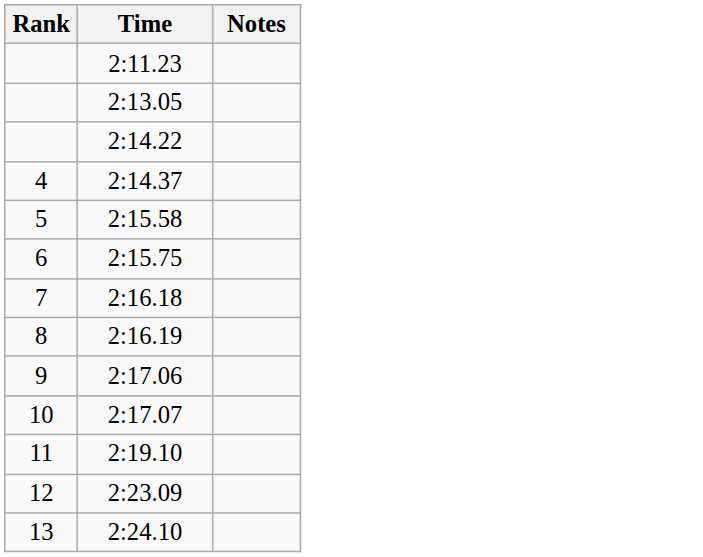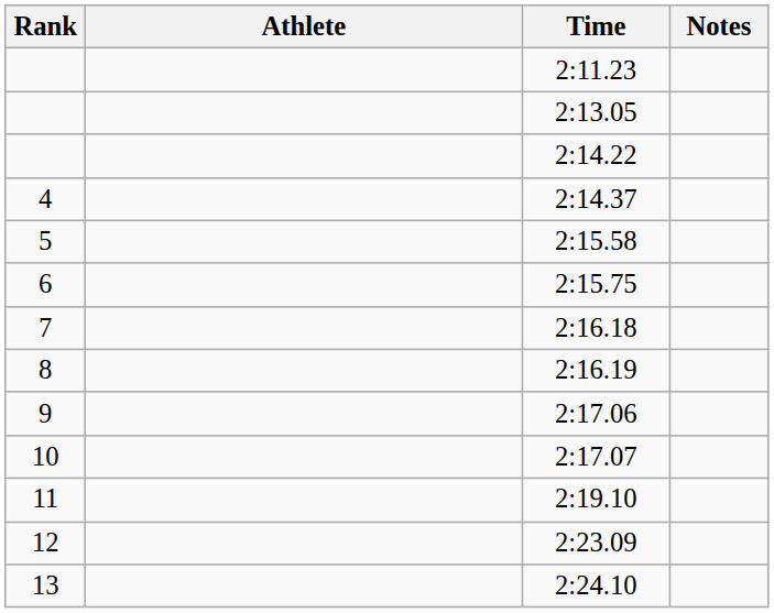 <table class=wikitable style="text-align:center">
 <tr>
 <th width=40>Rank</th>
+<th width=250>Athlete</th>
 <th width=80>Time</th>
 <th width=50>Notes</th>
 </tr>
 <tr>
 <td></td>
+<td align=left></td>
 <td>2:11.23</td>
 <td></td>
 </tr>
 <tr>
 <td></td>
+<td align=left></td>
 <td>2:13.05</td>
 <td></td>
 </tr>
 <tr>
 <td></td>
+<td align=left></td>
 <td>2:14.22</td>
 <td></td>
 </tr>
 <tr>
 <td>4</td>
+<td align=left></td>
 <td>2:14.37</td>
 <td></td>
 </tr>
 <tr>
 <td>5</td>
+<td align=left></td>
 <td>2:15.58</td>
 <td></td>
 </tr>
 <tr>
 <td>6</td>
+<td align=left></td>
 <td>2:15.75</td>
 <td></td>
 </tr>
 <tr>
 <td>7</td>
+<td align=left></td>
 <td>2:16.18</td>
 <td></td>
 </tr>
 <tr>
 <td>8</td>
+<td align=left></td>
 <td>2:16.19</td>
 <td></td>
 </tr>
 <tr>
 <td>9</td>
+<td align=left></td>
 <td>2:17.06</td>
 <td></td>
 </tr>
 <tr>
 <td>10</td>
+<td align=left></td>
 <td>2:17.07</td>
 <td></td>
 </tr>
 <tr>
 <td>11</td>
+<td align=left></td>
 <td>2:19.10</td>
 <td></td>
 </tr>
 <tr>
 <td>12</td>
+<td align=left></td>
 <td>2:23.09</td>
 <td></td>
 </tr>
 <tr>
 <td>13</td>
+<td align=left></td>
 <td>2:24.10</td>
 <td></td>
 </tr>
 </table>
